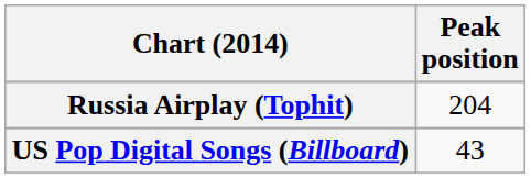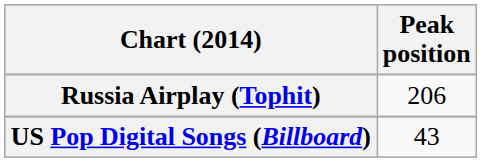 <table class="wikitable sortable plainrowheaders">
 <tr>
 <th scope="col">Chart (2014)</th>
 <th scope="col">Peak<br>position</th>
 </tr>
 <tr>
 </tr>
 <tr>
 <th scope="row">Russia Airplay (<a href='#'>Tophit</a>)</th>
-<td style="text-align:center;">204</td>
+<td style="text-align:center;">206</td>
 </tr>
 <tr>
 </tr>
 <tr>
 </tr>
 <tr>
 <th scope="row">US <a href='#'>Pop Digital Songs</a> (<em><a href='#'>Billboard</a></em>)</th>
 <td style="text-align:center;">43</td>
 </tr>
 </table>
